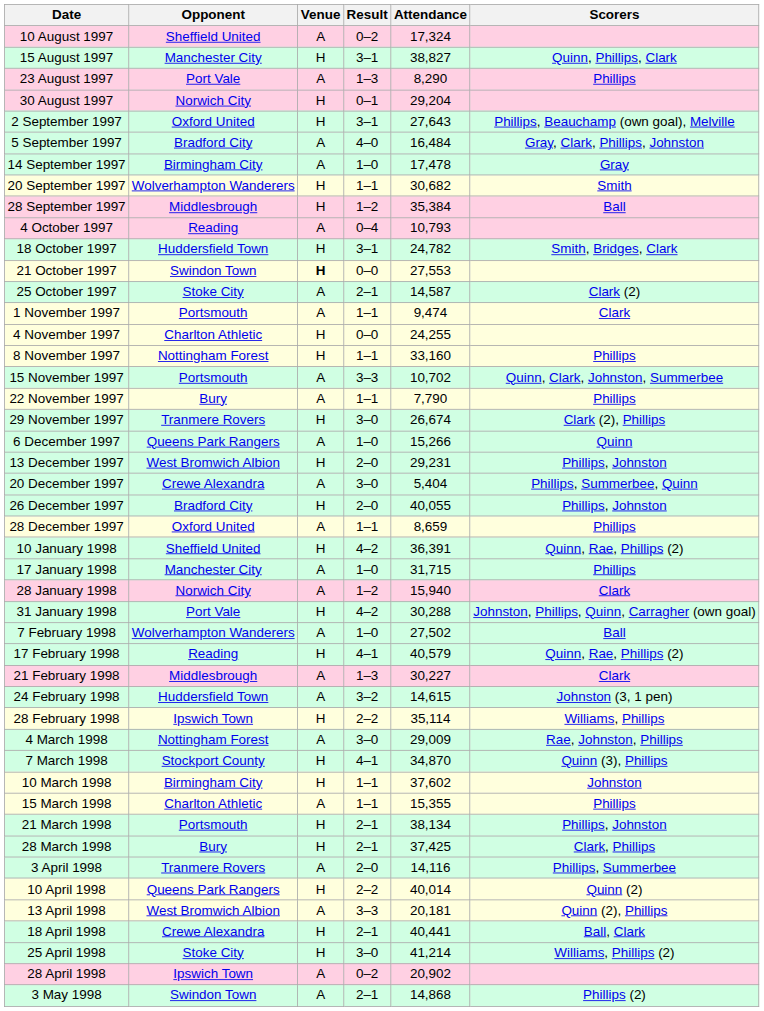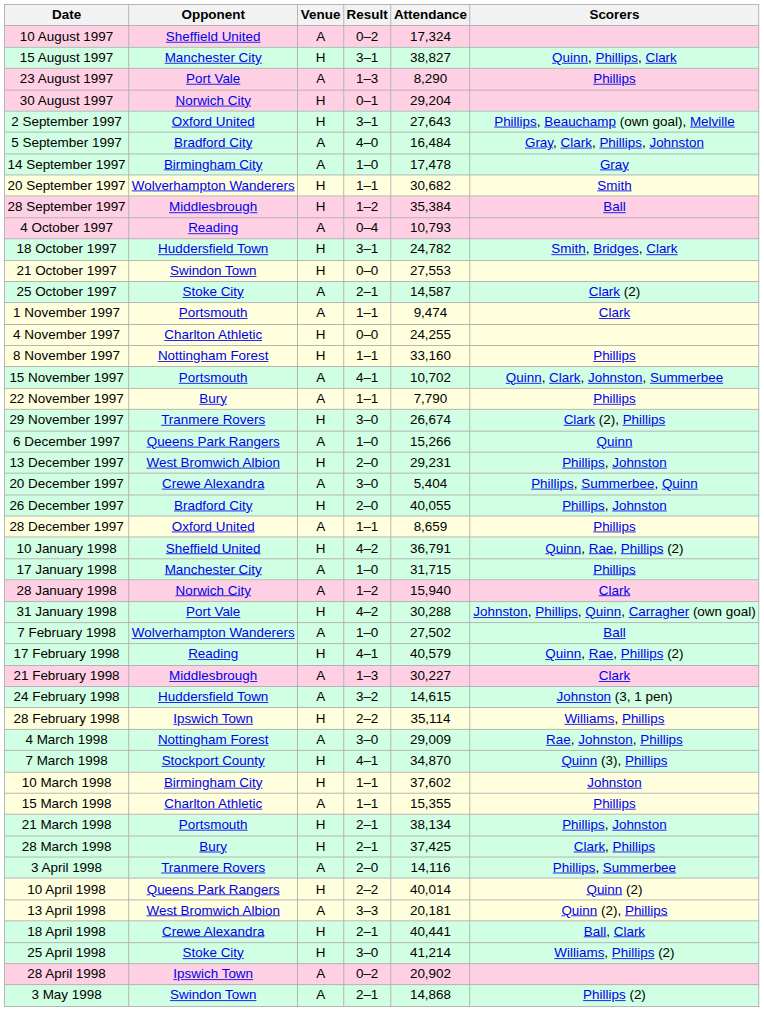 <table class="wikitable sortable" style="font-size:100%; text-align:center">
 <tr>
 <th>Date</th>
 <th>Opponent</th>
 <th>Venue</th>
 <th>Result</th>
 <th>Attendance</th>
 <th>Scorers</th>
 </tr>
 <tr style="background-color: #ffd0e3;">
 <td>10 August 1997</td>
 <td><a href='#'>Sheffield United</a></td>
 <td>A</td>
 <td>0–2</td>
 <td>17,324</td>
 <td></td>
 </tr>
 <tr style="background-color: #d0ffe3;">
 <td>15 August 1997</td>
 <td><a href='#'>Manchester City</a></td>
 <td>H</td>
 <td>3–1</td>
 <td>38,827</td>
 <td><a href='#'>Quinn</a>, <a href='#'>Phillips</a>, <a href='#'>Clark</a></td>
 </tr>
 <tr style="background-color: #ffd0e3;">
 <td>23 August 1997</td>
 <td><a href='#'>Port Vale</a></td>
 <td>A</td>
 <td>1–3</td>
 <td>8,290</td>
 <td><a href='#'>Phillips</a></td>
 </tr>
 <tr style="background-color: #ffd0e3;">
 <td>30 August 1997</td>
 <td><a href='#'>Norwich City</a></td>
 <td>H</td>
 <td>0–1</td>
 <td>29,204</td>
 <td></td>
 </tr>
 <tr style="background-color: #d0ffe3;">
 <td>2 September 1997</td>
 <td><a href='#'>Oxford United</a></td>
 <td>H</td>
 <td>3–1</td>
 <td>27,643</td>
 <td><a href='#'>Phillips</a>, <a href='#'>Beauchamp</a> (own goal), <a href='#'>Melville</a></td>
 </tr>
 <tr style="background-color: #d0ffe3;">
 <td>5 September 1997</td>
 <td><a href='#'>Bradford City</a></td>
 <td>A</td>
 <td>4–0</td>
 <td>16,484</td>
 <td><a href='#'>Gray</a>, <a href='#'>Clark</a>, <a href='#'>Phillips</a>, <a href='#'>Johnston</a></td>
 </tr>
 <tr style="background-color: #d0ffe3;">
 <td>14 September 1997</td>
 <td><a href='#'>Birmingham City</a></td>
 <td>A</td>
 <td>1–0</td>
 <td>17,478</td>
 <td><a href='#'>Gray</a></td>
 </tr>
 <tr style="background-color: #ffffdd;">
 <td>20 September 1997</td>
 <td><a href='#'>Wolverhampton Wanderers</a></td>
 <td>H</td>
 <td>1–1</td>
 <td>30,682</td>
 <td><a href='#'>Smith</a></td>
 </tr>
 <tr style="background-color: #ffd0e3;">
 <td>28 September 1997</td>
 <td><a href='#'>Middlesbrough</a></td>
 <td>H</td>
 <td>1–2</td>
 <td>35,384</td>
 <td><a href='#'>Ball</a></td>
 </tr>
 <tr style="background-color: #ffd0e3;">
 <td>4 October 1997</td>
 <td><a href='#'>Reading</a></td>
 <td>A</td>
 <td>0–4</td>
 <td>10,793</td>
 <td></td>
 </tr>
 <tr style="background-color: #d0ffe3;">
 <td>18 October 1997</td>
 <td><a href='#'>Huddersfield Town</a></td>
 <td>H</td>
 <td>3–1</td>
 <td>24,782</td>
 <td><a href='#'>Smith</a>, <a href='#'>Bridges</a>, <a href='#'>Clark</a></td>
 </tr>
 <tr style="background-color: #ffffdd;">
 <td>21 October 1997</td>
 <td><a href='#'>Swindon Town</a></td>
-<td><strong>H</strong></td>
+<td>H</td>
 <td>0–0</td>
 <td>27,553</td>
 <td></td>
 </tr>
 <tr style="background-color: #d0ffe3;">
 <td>25 October 1997</td>
 <td><a href='#'>Stoke City</a></td>
 <td>A</td>
 <td>2–1</td>
 <td>14,587</td>
 <td><a href='#'>Clark</a> (2)</td>
 </tr>
 <tr style="background-color: #ffffdd;">
 <td>1 November 1997</td>
 <td><a href='#'>Portsmouth</a></td>
 <td>A</td>
 <td>1–1</td>
 <td>9,474</td>
 <td><a href='#'>Clark</a></td>
 </tr>
 <tr style="background-color: #ffffdd;">
 <td>4 November 1997</td>
 <td><a href='#'>Charlton Athletic</a></td>
 <td>H</td>
 <td>0–0</td>
 <td>24,255</td>
 <td></td>
 </tr>
 <tr style="background-color: #ffffdd;">
 <td>8 November 1997</td>
 <td><a href='#'>Nottingham Forest</a></td>
 <td>H</td>
 <td>1–1</td>
 <td>33,160</td>
 <td><a href='#'>Phillips</a></td>
 </tr>
 <tr style="background-color: #d0ffe3;">
 <td>15 November 1997</td>
 <td><a href='#'>Portsmouth</a></td>
 <td>A</td>
-<td>3–3</td>
+<td>4–1</td>
 <td>10,702</td>
 <td><a href='#'>Quinn</a>, <a href='#'>Clark</a>, <a href='#'>Johnston</a>, <a href='#'>Summerbee</a></td>
 </tr>
 <tr style="background-color: #ffffdd;">
 <td>22 November 1997</td>
 <td><a href='#'>Bury</a></td>
 <td>A</td>
 <td>1–1</td>
 <td>7,790</td>
 <td><a href='#'>Phillips</a></td>
 </tr>
 <tr style="background-color: #d0ffe3;">
 <td>29 November 1997</td>
 <td><a href='#'>Tranmere Rovers</a></td>
 <td>H</td>
 <td>3–0</td>
 <td>26,674</td>
 <td><a href='#'>Clark</a> (2), <a href='#'>Phillips</a></td>
 </tr>
 <tr style="background-color: #d0ffe3;">
 <td>6 December 1997</td>
 <td><a href='#'>Queens Park Rangers</a></td>
 <td>A</td>
 <td>1–0</td>
 <td>15,266</td>
 <td><a href='#'>Quinn</a></td>
 </tr>
 <tr style="background-color: #d0ffe3;">
 <td>13 December 1997</td>
 <td><a href='#'>West Bromwich Albion</a></td>
 <td>H</td>
 <td>2–0</td>
 <td>29,231</td>
 <td><a href='#'>Phillips</a>, <a href='#'>Johnston</a></td>
 </tr>
 <tr style="background-color: #d0ffe3;">
 <td>20 December 1997</td>
 <td><a href='#'>Crewe Alexandra</a></td>
 <td>A</td>
 <td>3–0</td>
 <td>5,404</td>
 <td><a href='#'>Phillips</a>, <a href='#'>Summerbee</a>, <a href='#'>Quinn</a></td>
 </tr>
 <tr style="background-color: #d0ffe3;">
 <td>26 December 1997</td>
 <td><a href='#'>Bradford City</a></td>
 <td>H</td>
 <td>2–0</td>
 <td>40,055</td>
 <td><a href='#'>Phillips</a>, <a href='#'>Johnston</a></td>
 </tr>
 <tr style="background-color: #ffffdd;">
 <td>28 December 1997</td>
 <td><a href='#'>Oxford United</a></td>
 <td>A</td>
 <td>1–1</td>
 <td>8,659</td>
 <td><a href='#'>Phillips</a></td>
 </tr>
 <tr style="background-color: #d0ffe3;">
 <td>10 January 1998</td>
 <td><a href='#'>Sheffield United</a></td>
 <td>H</td>
 <td>4–2</td>
-<td>36,391</td>
+<td>36,791</td>
 <td><a href='#'>Quinn</a>, <a href='#'>Rae</a>, <a href='#'>Phillips</a> (2)</td>
 </tr>
 <tr style="background-color: #d0ffe3;">
 <td>17 January 1998</td>
 <td><a href='#'>Manchester City</a></td>
 <td>A</td>
 <td>1–0</td>
 <td>31,715</td>
 <td><a href='#'>Phillips</a></td>
 </tr>
 <tr style="background-color: #ffd0e3;">
 <td>28 January 1998</td>
 <td><a href='#'>Norwich City</a></td>
 <td>A</td>
 <td>1–2</td>
 <td>15,940</td>
 <td><a href='#'>Clark</a></td>
 </tr>
 <tr style="background-color: #d0ffe3;">
 <td>31 January 1998</td>
 <td><a href='#'>Port Vale</a></td>
 <td>H</td>
 <td>4–2</td>
 <td>30,288</td>
 <td><a href='#'>Johnston</a>, <a href='#'>Phillips</a>, <a href='#'>Quinn</a>, <a href='#'>Carragher</a> (own goal)</td>
 </tr>
 <tr style="background-color: #d0ffe3;">
 <td>7 February 1998</td>
 <td><a href='#'>Wolverhampton Wanderers</a></td>
 <td>A</td>
 <td>1–0</td>
 <td>27,502</td>
 <td><a href='#'>Ball</a></td>
 </tr>
 <tr style="background-color: #d0ffe3;">
 <td>17 February 1998</td>
 <td><a href='#'>Reading</a></td>
 <td>H</td>
 <td>4–1</td>
 <td>40,579</td>
 <td><a href='#'>Quinn</a>, <a href='#'>Rae</a>, <a href='#'>Phillips</a> (2)</td>
 </tr>
 <tr style="background-color: #ffd0e3;">
 <td>21 February 1998</td>
 <td><a href='#'>Middlesbrough</a></td>
 <td>A</td>
 <td>1–3</td>
 <td>30,227</td>
 <td><a href='#'>Clark</a></td>
 </tr>
 <tr style="background-color: #d0ffe3;">
 <td>24 February 1998</td>
 <td><a href='#'>Huddersfield Town</a></td>
 <td>A</td>
 <td>3–2</td>
 <td>14,615</td>
 <td><a href='#'>Johnston</a> (3, 1 pen)</td>
 </tr>
 <tr style="background-color: #ffffdd;">
 <td>28 February 1998</td>
 <td><a href='#'>Ipswich Town</a></td>
 <td>H</td>
 <td>2–2</td>
 <td>35,114</td>
 <td><a href='#'>Williams</a>, <a href='#'>Phillips</a></td>
 </tr>
 <tr style="background-color: #d0ffe3;">
 <td>4 March 1998</td>
 <td><a href='#'>Nottingham Forest</a></td>
 <td>A</td>
 <td>3–0</td>
 <td>29,009</td>
 <td><a href='#'>Rae</a>, <a href='#'>Johnston</a>, <a href='#'>Phillips</a></td>
 </tr>
 <tr style="background-color: #d0ffe3;">
 <td>7 March 1998</td>
 <td><a href='#'>Stockport County</a></td>
 <td>H</td>
 <td>4–1</td>
 <td>34,870</td>
 <td><a href='#'>Quinn</a> (3), <a href='#'>Phillips</a></td>
 </tr>
 <tr style="background-color: #ffffdd;">
 <td>10 March 1998</td>
 <td><a href='#'>Birmingham City</a></td>
 <td>H</td>
 <td>1–1</td>
 <td>37,602</td>
 <td><a href='#'>Johnston</a></td>
 </tr>
 <tr style="background-color: #ffffdd;">
 <td>15 March 1998</td>
 <td><a href='#'>Charlton Athletic</a></td>
 <td>A</td>
 <td>1–1</td>
 <td>15,355</td>
 <td><a href='#'>Phillips</a></td>
 </tr>
 <tr style="background-color: #d0ffe3;">
 <td>21 March 1998</td>
 <td><a href='#'>Portsmouth</a></td>
 <td>H</td>
 <td>2–1</td>
 <td>38,134</td>
 <td><a href='#'>Phillips</a>, <a href='#'>Johnston</a></td>
 </tr>
 <tr style="background-color: #d0ffe3;">
 <td>28 March 1998</td>
 <td><a href='#'>Bury</a></td>
 <td>H</td>
 <td>2–1</td>
 <td>37,425</td>
 <td><a href='#'>Clark</a>, <a href='#'>Phillips</a></td>
 </tr>
 <tr style="background-color: #d0ffe3;">
 <td>3 April 1998</td>
 <td><a href='#'>Tranmere Rovers</a></td>
 <td>A</td>
 <td>2–0</td>
 <td>14,116</td>
 <td><a href='#'>Phillips</a>, <a href='#'>Summerbee</a></td>
 </tr>
 <tr style="background-color: #ffffdd;">
 <td>10 April 1998</td>
 <td><a href='#'>Queens Park Rangers</a></td>
 <td>H</td>
 <td>2–2</td>
 <td>40,014</td>
 <td><a href='#'>Quinn</a> (2)</td>
 </tr>
 <tr style="background-color: #ffffdd;">
 <td>13 April 1998</td>
 <td><a href='#'>West Bromwich Albion</a></td>
 <td>A</td>
 <td>3–3</td>
 <td>20,181</td>
 <td><a href='#'>Quinn</a> (2), <a href='#'>Phillips</a></td>
 </tr>
 <tr style="background-color: #d0ffe3;">
 <td>18 April 1998</td>
 <td><a href='#'>Crewe Alexandra</a></td>
 <td>H</td>
 <td>2–1</td>
 <td>40,441</td>
 <td><a href='#'>Ball</a>, <a href='#'>Clark</a></td>
 </tr>
 <tr style="background-color: #d0ffe3;">
 <td>25 April 1998</td>
 <td><a href='#'>Stoke City</a></td>
 <td>H</td>
 <td>3–0</td>
 <td>41,214</td>
 <td><a href='#'>Williams</a>, <a href='#'>Phillips</a> (2)</td>
 </tr>
 <tr style="background-color: #ffd0e3;">
 <td>28 April 1998</td>
 <td><a href='#'>Ipswich Town</a></td>
 <td>A</td>
 <td>0–2</td>
 <td>20,902</td>
 <td></td>
 </tr>
 <tr style="background-color: #d0ffe3;">
 <td>3 May 1998</td>
 <td><a href='#'>Swindon Town</a></td>
 <td>A</td>
 <td>2–1</td>
 <td>14,868</td>
 <td><a href='#'>Phillips</a> (2)</td>
 </tr>
 </table>
